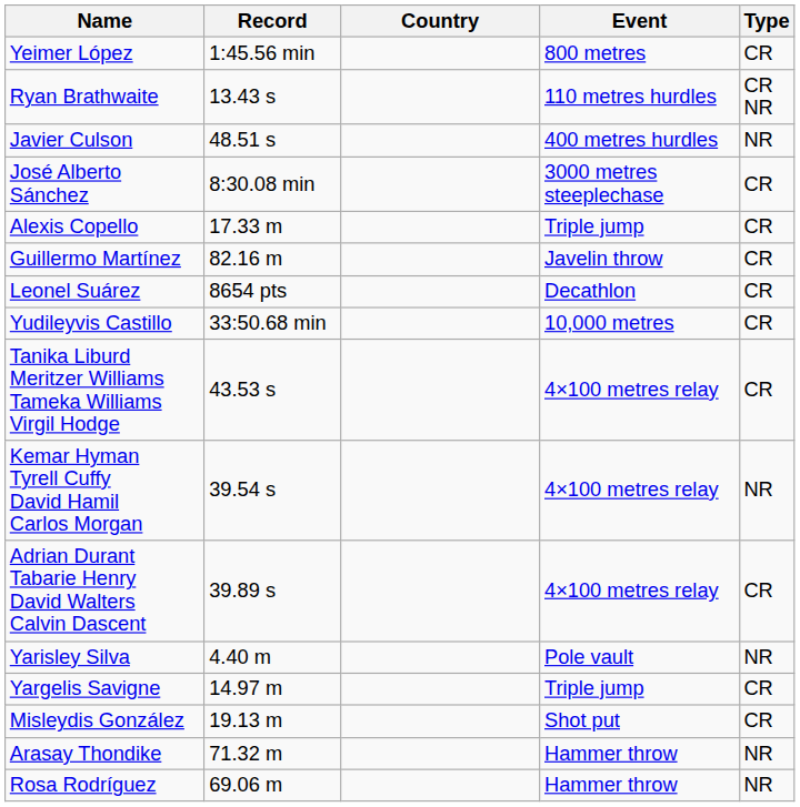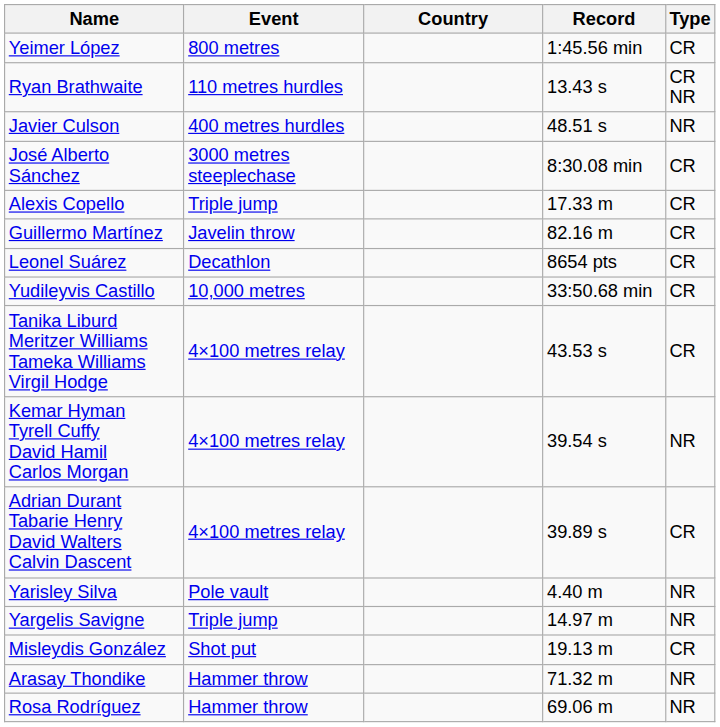 <table class="wikitable sortable" font-size:95%">
 <tr>
 <th width="150">Name</th>
+<th width="150">Event</th>
+<th width="150">Country</th>
 <th width="100">Record</th>
-<th width="150">Country</th>
-<th width="150">Event</th>
 <th width="25">Type</th>
 </tr>
 <tr>
 <td><a href='#'>Yeimer López</a></td>
+<td><a href='#'>800 metres</a></td>
+<td></td>
 <td>1:45.56 min</td>
-<td></td>
-<td><a href='#'>800 metres</a></td>
 <td>CR</td>
 </tr>
 <tr>
 <td><a href='#'>Ryan Brathwaite</a></td>
+<td><a href='#'>110 metres hurdles</a></td>
+<td></td>
 <td>13.43 s</td>
-<td></td>
-<td><a href='#'>110 metres hurdles</a></td>
 <td>CR NR</td>
 </tr>
 <tr>
 <td><a href='#'>Javier Culson</a></td>
+<td><a href='#'>400 metres hurdles</a></td>
+<td></td>
 <td>48.51 s</td>
-<td></td>
-<td><a href='#'>400 metres hurdles</a></td>
 <td>NR</td>
 </tr>
 <tr>
 <td><a href='#'>José Alberto Sánchez</a></td>
+<td><a href='#'>3000 metres steeplechase</a></td>
+<td></td>
 <td>8:30.08 min</td>
-<td></td>
-<td><a href='#'>3000 metres steeplechase</a></td>
 <td>CR</td>
 </tr>
 <tr>
 <td><a href='#'>Alexis Copello</a></td>
+<td><a href='#'>Triple jump</a></td>
+<td></td>
 <td>17.33 m</td>
-<td></td>
-<td><a href='#'>Triple jump</a></td>
 <td>CR</td>
 </tr>
 <tr>
 <td><a href='#'>Guillermo Martínez</a></td>
+<td><a href='#'>Javelin throw</a></td>
+<td></td>
 <td>82.16 m</td>
-<td></td>
-<td><a href='#'>Javelin throw</a></td>
 <td>CR</td>
 </tr>
 <tr>
 <td><a href='#'>Leonel Suárez</a></td>
+<td><a href='#'>Decathlon</a></td>
+<td></td>
 <td>8654 pts</td>
-<td></td>
-<td><a href='#'>Decathlon</a></td>
 <td>CR</td>
 </tr>
 <tr>
 <td><a href='#'>Yudileyvis Castillo</a></td>
+<td><a href='#'>10,000 metres</a></td>
+<td></td>
 <td>33:50.68 min</td>
-<td></td>
-<td><a href='#'>10,000 metres</a></td>
 <td>CR</td>
 </tr>
 <tr>
 <td><a href='#'>Tanika Liburd</a><br><a href='#'>Meritzer Williams</a><br><a href='#'>Tameka Williams</a><br><a href='#'>Virgil Hodge</a></td>
+<td><a href='#'>4×100 metres relay</a></td>
+<td></td>
 <td>43.53 s</td>
-<td></td>
-<td><a href='#'>4×100 metres relay</a></td>
 <td>CR</td>
 </tr>
 <tr>
 <td><a href='#'>Kemar Hyman</a><br><a href='#'>Tyrell Cuffy</a><br><a href='#'>David Hamil</a><br><a href='#'>Carlos Morgan</a></td>
+<td><a href='#'>4×100 metres relay</a></td>
+<td></td>
 <td>39.54 s</td>
-<td></td>
-<td><a href='#'>4×100 metres relay</a></td>
 <td>NR</td>
 </tr>
 <tr>
 <td><a href='#'>Adrian Durant</a><br><a href='#'>Tabarie Henry</a><br><a href='#'>David Walters</a><br><a href='#'>Calvin Dascent</a></td>
+<td><a href='#'>4×100 metres relay</a></td>
+<td></td>
 <td>39.89 s</td>
-<td></td>
-<td><a href='#'>4×100 metres relay</a></td>
 <td>CR</td>
 </tr>
 <tr>
 <td><a href='#'>Yarisley Silva</a></td>
+<td><a href='#'>Pole vault</a></td>
+<td></td>
 <td>4.40 m</td>
-<td></td>
-<td><a href='#'>Pole vault</a></td>
 <td>NR</td>
 </tr>
 <tr>
 <td><a href='#'>Yargelis Savigne</a></td>
+<td><a href='#'>Triple jump</a></td>
+<td></td>
 <td>14.97 m</td>
-<td></td>
-<td><a href='#'>Triple jump</a></td>
-<td>CR</td>
+<td>NR</td>
 </tr>
 <tr>
 <td><a href='#'>Misleydis González</a></td>
+<td><a href='#'>Shot put</a></td>
+<td></td>
 <td>19.13 m</td>
-<td></td>
-<td><a href='#'>Shot put</a></td>
 <td>CR</td>
 </tr>
 <tr>
 <td><a href='#'>Arasay Thondike</a></td>
+<td><a href='#'>Hammer throw</a></td>
+<td></td>
 <td>71.32 m</td>
-<td></td>
-<td><a href='#'>Hammer throw</a></td>
 <td>NR</td>
 </tr>
 <tr>
 <td><a href='#'>Rosa Rodríguez</a></td>
+<td><a href='#'>Hammer throw</a></td>
+<td></td>
 <td>69.06 m</td>
-<td></td>
-<td><a href='#'>Hammer throw</a></td>
 <td>NR</td>
 </tr>
 </table>
